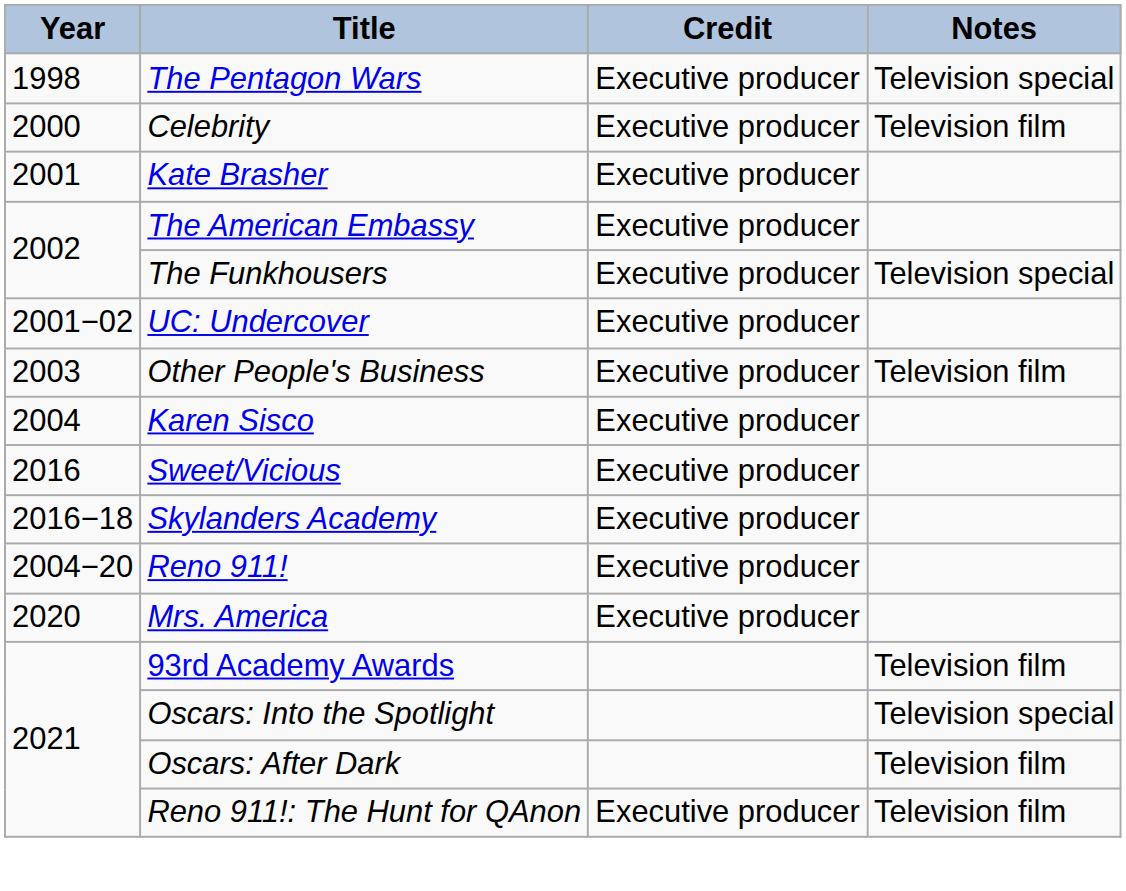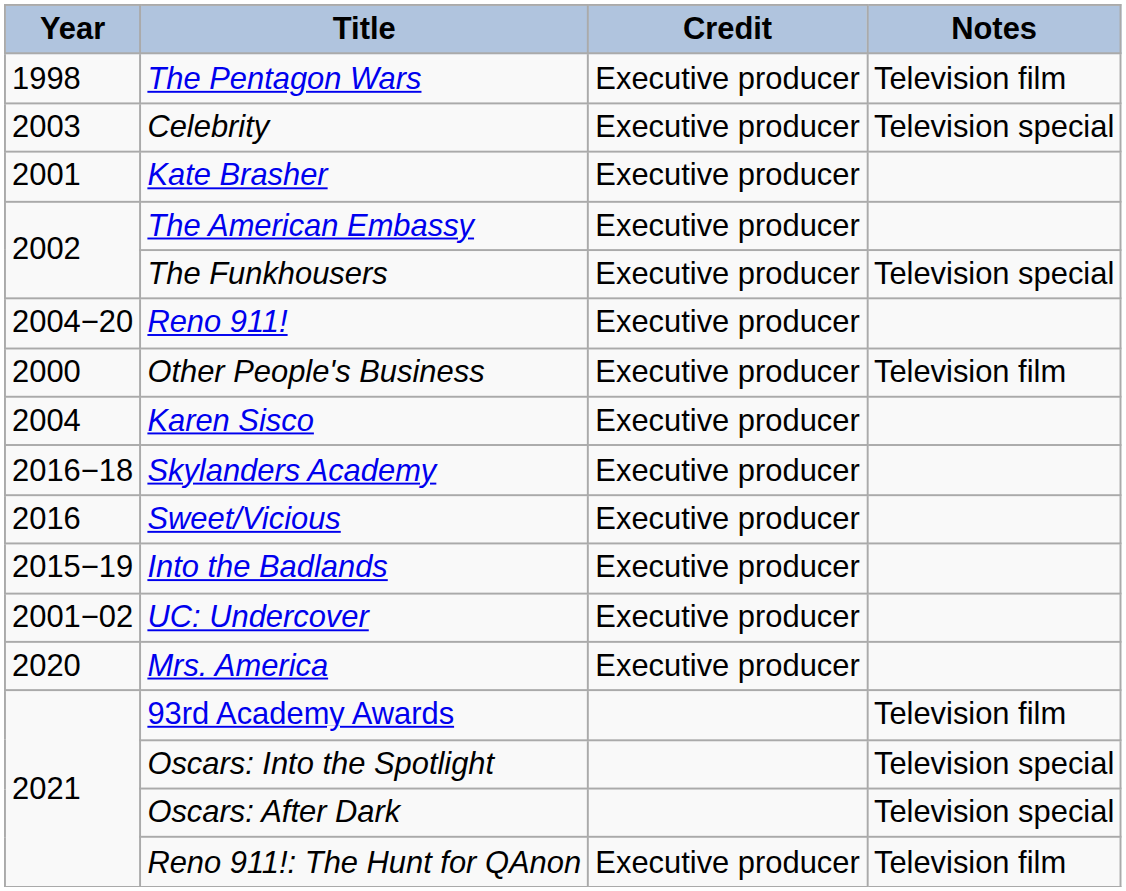 <table class="wikitable">
 <tr>
 <th style="background:#B0C4DE;">Year</th>
 <th style="background:#B0C4DE;">Title</th>
 <th style="background:#B0C4DE;">Credit</th>
 <th style="background:#B0C4DE;">Notes</th>
 </tr>
 <tr>
 <td>1998</td>
 <td><em><a href='#'>The Pentagon Wars</a></em></td>
 <td>Executive producer</td>
-<td>Television special</td>
+<td>Television film</td>
 </tr>
 <tr>
-<td>2000</td>
+<td>2003</td>
 <td><em>Celebrity</em></td>
 <td>Executive producer</td>
-<td>Television film</td>
+<td>Television special</td>
 </tr>
 <tr>
 <td>2001</td>
 <td><em><a href='#'>Kate Brasher</a></em></td>
 <td>Executive producer</td>
 <td></td>
 </tr>
 <tr>
 <td rowspan=2>2002</td>
 <td><em><a href='#'>The American Embassy</a></em></td>
 <td>Executive producer</td>
 <td></td>
 </tr>
 <tr>
 <td><em>The Funkhousers</em></td>
 <td>Executive producer</td>
 <td>Television special</td>
 </tr>
 <tr>
-<td>2001−02</td>
-<td><em><a href='#'>UC: Undercover</a></em></td>
+<td>2004−20</td>
+<td><em><a href='#'>Reno 911!</a></em></td>
 <td>Executive producer</td>
 <td></td>
 </tr>
 <tr>
-<td>2003</td>
+<td>2000</td>
 <td><em>Other People's Business</em></td>
 <td>Executive producer</td>
 <td>Television film</td>
 </tr>
 <tr>
 <td>2004</td>
 <td><em><a href='#'>Karen Sisco</a></em></td>
 <td>Executive producer</td>
 <td></td>
 </tr>
 <tr>
+<td>2016−18</td>
+<td><em><a href='#'>Skylanders Academy</a></em></td>
+<td>Executive producer</td>
+<td></td>
+</tr>
+<tr>
 <td>2016</td>
 <td><em><a href='#'>Sweet/Vicious</a></em></td>
 <td>Executive producer</td>
 <td></td>
 </tr>
 <tr>
-<td>2016−18</td>
-<td><em><a href='#'>Skylanders Academy</a></em></td>
+<td>2015−19</td>
+<td><em><a href='#'>Into the Badlands</a></em></td>
 <td>Executive producer</td>
 <td></td>
 </tr>
 <tr>
-<td>2004−20</td>
-<td><em><a href='#'>Reno 911!</a></em></td>
+<td>2001−02</td>
+<td><em><a href='#'>UC: Undercover</a></em></td>
 <td>Executive producer</td>
 <td></td>
 </tr>
 <tr>
 <td>2020</td>
 <td><em><a href='#'>Mrs. America</a></em></td>
 <td>Executive producer</td>
 <td></td>
 </tr>
 <tr>
 <td rowspan=4>2021</td>
 <td><a href='#'>93rd Academy Awards</a></td>
 <td></td>
 <td>Television film</td>
 </tr>
 <tr>
 <td><em>Oscars: Into the Spotlight</em></td>
 <td></td>
 <td>Television special</td>
 </tr>
 <tr>
 <td><em>Oscars: After Dark</em></td>
 <td></td>
-<td>Television film</td>
+<td>Television special</td>
 </tr>
 <tr>
 <td><em>Reno 911!: The Hunt for QAnon</em></td>
 <td>Executive producer</td>
 <td>Television film</td>
 </tr>
 </table>
